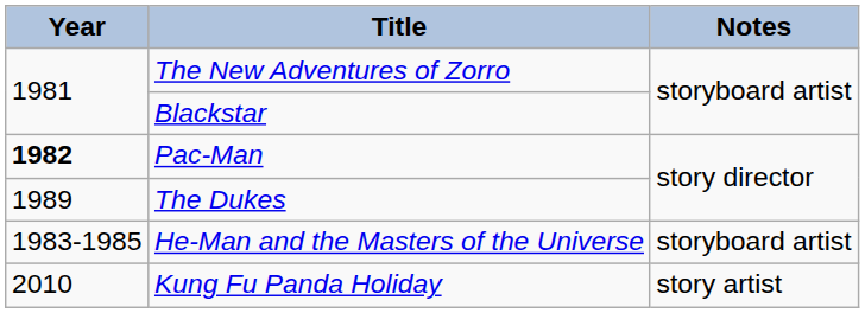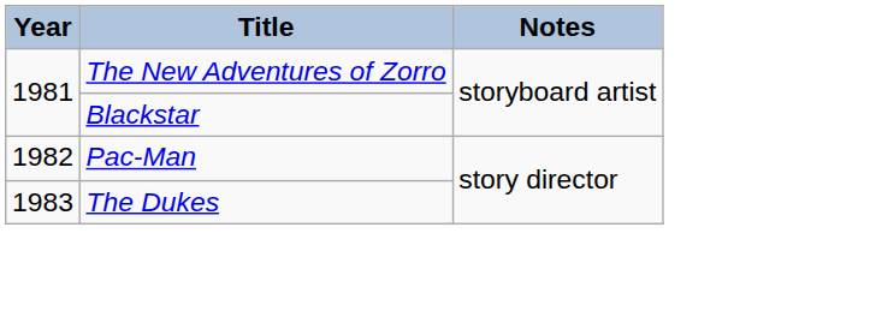 <table class="wikitable">
 <tr>
 <th style="background:#B0C4DE;">Year</th>
 <th style="background:#B0C4DE;">Title</th>
 <th style="background:#B0C4DE;">Notes</th>
 </tr>
 <tr>
 <td rowspan="2">1981</td>
 <td><em><a href='#'>The New Adventures of Zorro</a></em></td>
 <td rowspan="2">storyboard artist</td>
 </tr>
 <tr>
 <td><em><a href='#'>Blackstar</a></em></td>
 </tr>
 <tr>
-<td><strong>1982</strong></td>
+<td>1982</td>
 <td><em><a href='#'>Pac-Man</a></em></td>
 <td rowspan="2">story director</td>
 </tr>
 <tr>
-<td>1989</td>
+<td>1983</td>
 <td><em><a href='#'>The Dukes</a></em></td>
 </tr>
-<tr>
-<td>1983-1985</td>
-<td><em><a href='#'>He-Man and the Masters of the Universe</a></em></td>
-<td>storyboard artist</td>
-</tr>
-<tr>
-<td>2010</td>
-<td><em><a href='#'>Kung Fu Panda Holiday</a></em></td>
-<td>story artist</td>
-</tr>
 </table>
